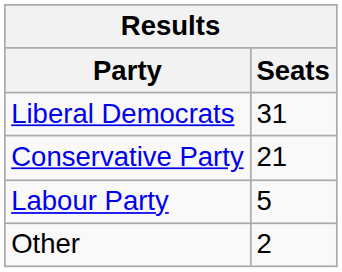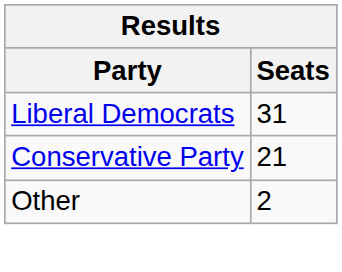 <table class="wikitable">
 <tr>
 <th colspan="2">Results</th>
 </tr>
 <tr>
 <th>Party</th>
 <th>Seats</th>
 </tr>
 <tr>
 <td><a href='#'>Liberal Democrats</a></td>
 <td>31</td>
 </tr>
 <tr>
 <td><a href='#'>Conservative Party</a></td>
 <td>21</td>
 </tr>
 <tr>
-<td><a href='#'>Labour Party</a></td>
-<td>5</td>
-</tr>
-<tr>
 <td>Other</td>
 <td>2</td>
 </tr>
 </table>
